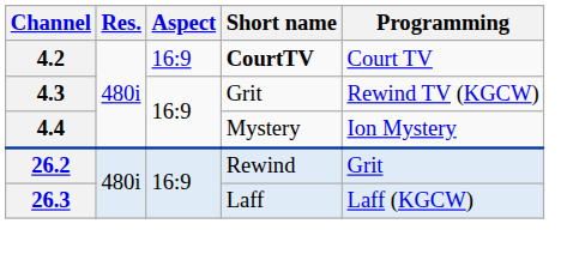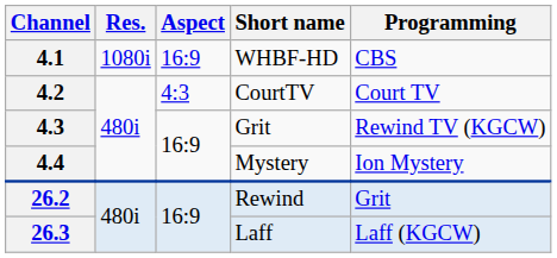 <table class="wikitable">
 <tr>
 <th scope = "col"><a href='#'>Channel</a></th>
 <th scope = "col"><a href='#'>Res.</a></th>
 <th scope = "col"><a href='#'>Aspect</a></th>
 <th scope = "col">Short name</th>
 <th scope = "col">Programming</th>
 </tr>
 <tr>
+<th scope = "row">4.1</th>
+<td><a href='#'>1080i</a></td>
+<td><a href='#'>16:9</a></td>
+<td>WHBF-HD</td>
+<td><a href='#'>CBS</a></td>
+</tr>
+<tr>
 <th scope = "row">4.2</th>
 <td rowspan=3><a href='#'>480i</a></td>
-<td><a href='#'>16:9</a></td>
-<td><strong>CourtTV</strong></td>
+<td><a href='#'>4:3</a></td>
+<td>CourtTV</td>
 <td><a href='#'>Court TV</a></td>
 </tr>
 <tr>
 <th scope = "row">4.3</th>
 <td rowspan=2>16:9</td>
 <td>Grit</td>
 <td><a href='#'>Rewind TV</a> (<a href='#'>KGCW</a>)</td>
 </tr>
 <tr>
 <th scope = "row">4.4</th>
 <td>Mystery</td>
 <td><a href='#'>Ion Mystery</a></td>
 </tr>
 <tr style="background-color:#DFEBF6; border-top: 2px solid #003399;">
 <th scope = "row"><a href='#'>26.2</a></th>
 <td rowspan=2>480i</td>
 <td rowspan=2>16:9</td>
 <td>Rewind</td>
 <td><a href='#'>Grit</a></td>
 </tr>
 <tr style="background-color:#DFEBF6;">
 <th scope = "row"><a href='#'>26.3</a></th>
 <td>Laff</td>
 <td><a href='#'>Laff</a> (<a href='#'>KGCW</a>)</td>
 </tr>
 </table>
